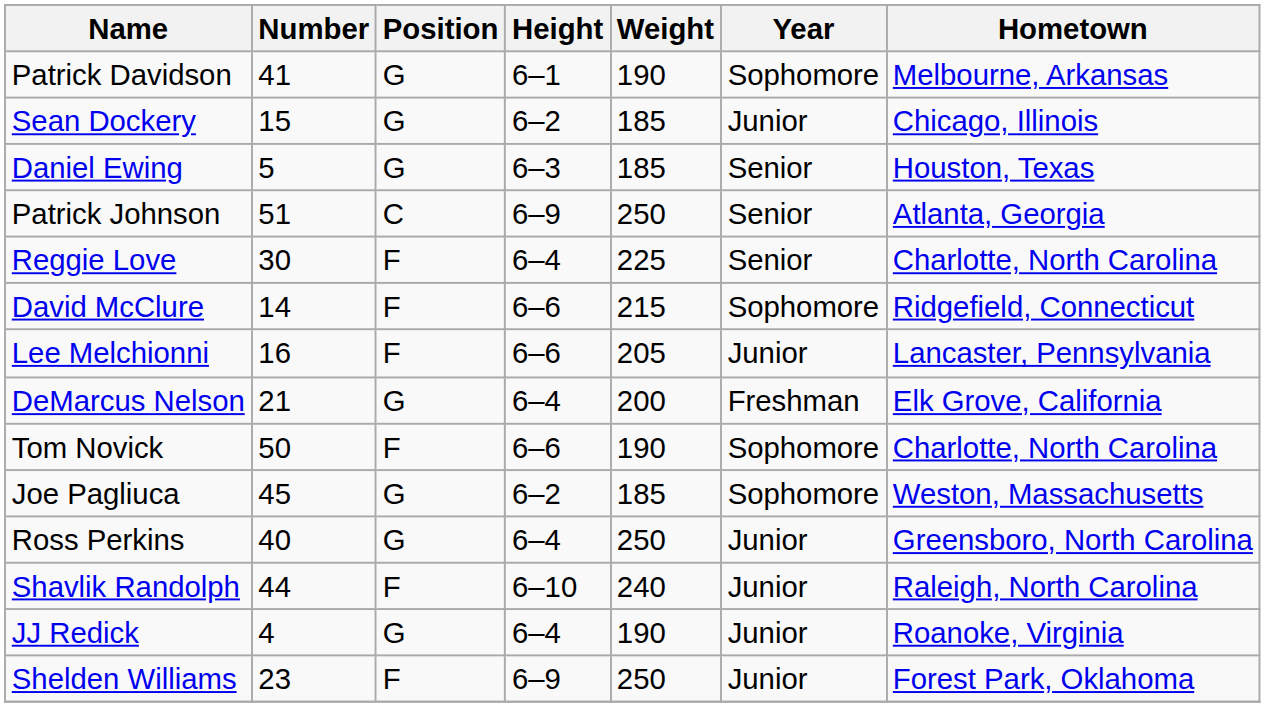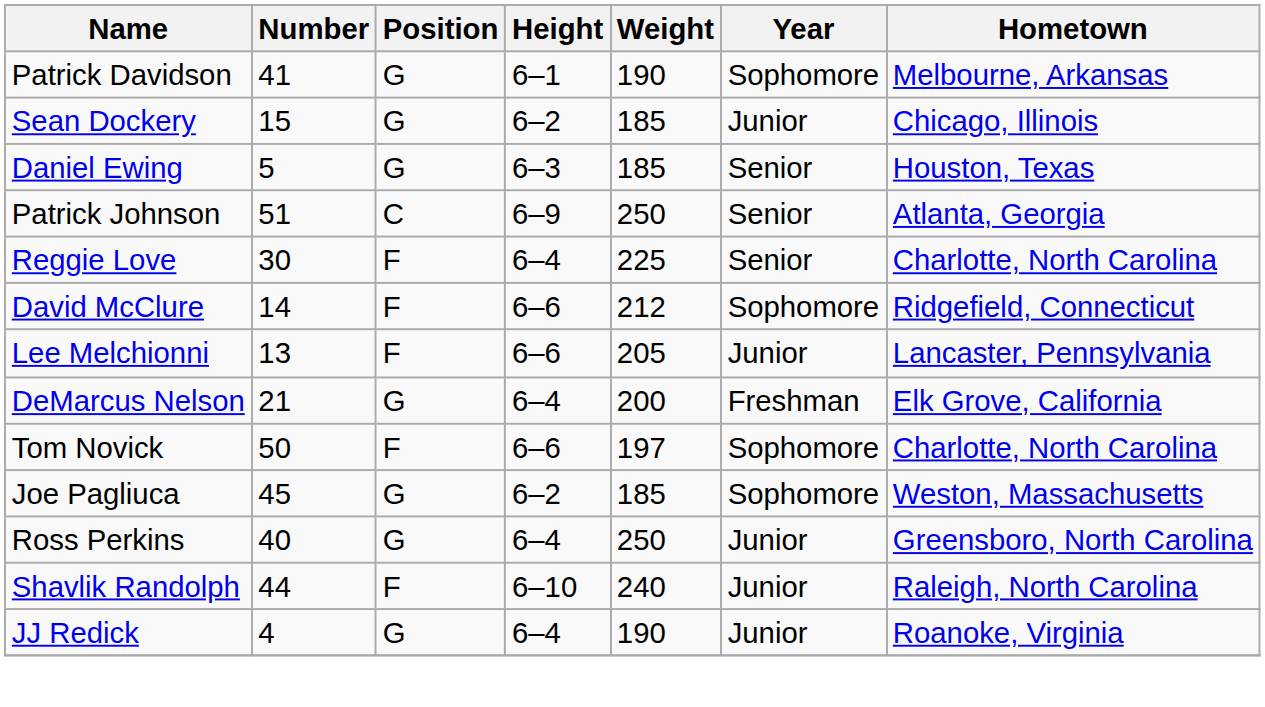 <table class="wikitable" style="font-size: 95%;">
 <tr>
 <th>Name</th>
 <th>Number</th>
 <th>Position</th>
 <th>Height</th>
 <th>Weight</th>
 <th>Year</th>
 <th>Hometown</th>
 </tr>
 <tr>
 <td>Patrick Davidson</td>
 <td>41</td>
 <td>G</td>
 <td>6–1</td>
 <td>190</td>
 <td>Sophomore</td>
 <td><a href='#'>Melbourne, Arkansas</a></td>
 </tr>
 <tr>
 <td><a href='#'>Sean Dockery</a></td>
 <td>15</td>
 <td>G</td>
 <td>6–2</td>
 <td>185</td>
 <td>Junior</td>
 <td><a href='#'>Chicago, Illinois</a></td>
 </tr>
 <tr>
 <td><a href='#'>Daniel Ewing</a></td>
 <td>5</td>
 <td>G</td>
 <td>6–3</td>
 <td>185</td>
 <td>Senior</td>
 <td><a href='#'>Houston, Texas</a></td>
 </tr>
 <tr>
 <td>Patrick Johnson</td>
 <td>51</td>
 <td>C</td>
 <td>6–9</td>
 <td>250</td>
 <td>Senior</td>
 <td><a href='#'>Atlanta, Georgia</a></td>
 </tr>
 <tr>
 <td><a href='#'>Reggie Love</a></td>
 <td>30</td>
 <td>F</td>
 <td>6–4</td>
 <td>225</td>
 <td>Senior</td>
 <td><a href='#'>Charlotte, North Carolina</a></td>
 </tr>
 <tr>
 <td><a href='#'>David McClure</a></td>
 <td>14</td>
 <td>F</td>
 <td>6–6</td>
-<td>215</td>
+<td>212</td>
 <td>Sophomore</td>
 <td><a href='#'>Ridgefield, Connecticut</a></td>
 </tr>
 <tr>
 <td><a href='#'>Lee Melchionni</a></td>
-<td>16</td>
+<td>13</td>
 <td>F</td>
 <td>6–6</td>
 <td>205</td>
 <td>Junior</td>
 <td><a href='#'>Lancaster, Pennsylvania</a></td>
 </tr>
 <tr>
 <td><a href='#'>DeMarcus Nelson</a></td>
 <td>21</td>
 <td>G</td>
 <td>6–4</td>
 <td>200</td>
 <td>Freshman</td>
 <td><a href='#'>Elk Grove, California</a></td>
 </tr>
 <tr>
 <td>Tom Novick</td>
 <td>50</td>
 <td>F</td>
 <td>6–6</td>
-<td>190</td>
+<td>197</td>
 <td>Sophomore</td>
 <td><a href='#'>Charlotte, North Carolina</a></td>
 </tr>
 <tr>
 <td>Joe Pagliuca</td>
 <td>45</td>
 <td>G</td>
 <td>6–2</td>
 <td>185</td>
 <td>Sophomore</td>
 <td><a href='#'>Weston, Massachusetts</a></td>
 </tr>
 <tr>
 <td>Ross Perkins</td>
 <td>40</td>
 <td>G</td>
 <td>6–4</td>
 <td>250</td>
 <td>Junior</td>
 <td><a href='#'>Greensboro, North Carolina</a></td>
 </tr>
 <tr>
 <td><a href='#'>Shavlik Randolph</a></td>
 <td>44</td>
 <td>F</td>
 <td>6–10</td>
 <td>240</td>
 <td>Junior</td>
 <td><a href='#'>Raleigh, North Carolina</a></td>
 </tr>
 <tr>
 <td><a href='#'>JJ Redick</a></td>
 <td>4</td>
 <td>G</td>
 <td>6–4</td>
 <td>190</td>
 <td>Junior</td>
 <td><a href='#'>Roanoke, Virginia</a></td>
 </tr>
 <tr>
-<td><a href='#'>Shelden Williams</a></td>
-<td>23</td>
-<td>F</td>
-<td>6–9</td>
-<td>250</td>
-<td>Junior</td>
-<td><a href='#'>Forest Park, Oklahoma</a></td>
-</tr>
-<tr>
 </tr>
 </table>
